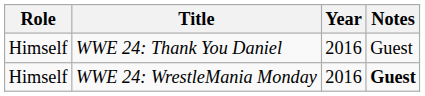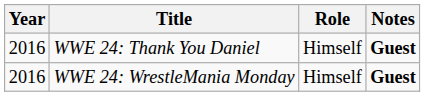 <table class="wikitable sortable">
 <tr>
+<th>Year</th>
+<th>Title</th>
 <th>Role</th>
-<th>Title</th>
-<th>Year</th>
 <th class="unsortable">Notes</th>
 </tr>
 <tr>
+<td>2016</td>
+<td><em>WWE 24: Thank You Daniel</em></td>
 <td>Himself</td>
-<td><em>WWE 24: Thank You Daniel</em></td>
-<td>2016</td>
-<td>Guest</td>
+<td><strong>Guest</strong></td>
 </tr>
 <tr>
+<td>2016</td>
+<td><em>WWE 24: WrestleMania Monday</em></td>
 <td>Himself</td>
-<td><em>WWE 24: WrestleMania Monday</em></td>
-<td>2016</td>
 <td><strong>Guest</strong></td>
 </tr>
 </table>
